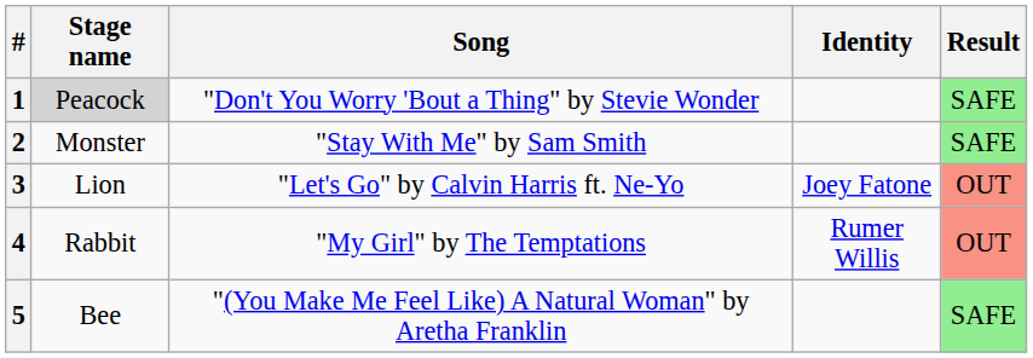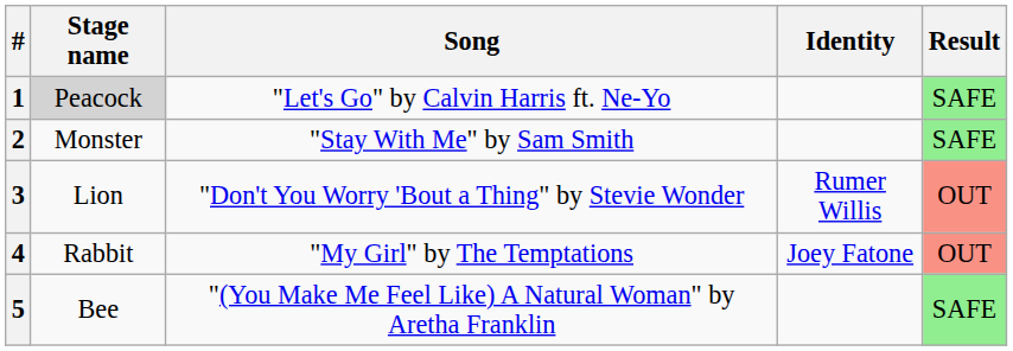 <table class="wikitable plainrowheaders" style="text-align: center;">
 <tr>
 <th>#</th>
 <th>Stage name</th>
 <th>Song</th>
 <th>Identity</th>
 <th>Result</th>
 </tr>
 <tr>
 <th>1</th>
 <td style="background: lightgrey;">Peacock</td>
-<td>"<a href='#'>Don't You Worry 'Bout a Thing</a>" by <a href='#'>Stevie Wonder</a></td>
+<td>"<a href='#'>Let's Go</a>" by <a href='#'>Calvin Harris</a> ft. <a href='#'>Ne-Yo</a></td>
 <td></td>
 <td bgcolor=lightgreen>SAFE</td>
 </tr>
 <tr>
 <th>2</th>
 <td>Monster</td>
 <td>"<a href='#'>Stay With Me</a>" by <a href='#'>Sam Smith</a></td>
 <td></td>
 <td bgcolor=lightgreen>SAFE</td>
 </tr>
 <tr>
 <th>3</th>
 <td>Lion</td>
-<td>"<a href='#'>Let's Go</a>" by <a href='#'>Calvin Harris</a> ft. <a href='#'>Ne-Yo</a></td>
-<td><a href='#'>Joey Fatone</a></td>
+<td>"<a href='#'>Don't You Worry 'Bout a Thing</a>" by <a href='#'>Stevie Wonder</a></td>
+<td><a href='#'>Rumer Willis</a></td>
 <td bgcolor=#F99185>OUT</td>
 </tr>
 <tr>
 <th>4</th>
 <td>Rabbit</td>
 <td>"<a href='#'>My Girl</a>" by <a href='#'>The Temptations</a></td>
-<td><a href='#'>Rumer Willis</a></td>
+<td><a href='#'>Joey Fatone</a></td>
 <td bgcolor=#F99185>OUT</td>
 </tr>
 <tr>
 <th>5</th>
 <td>Bee</td>
 <td>"<a href='#'>(You Make Me Feel Like) A Natural Woman</a>" by <a href='#'>Aretha Franklin</a></td>
 <td></td>
 <td bgcolor=lightgreen>SAFE</td>
 </tr>
 </table>
